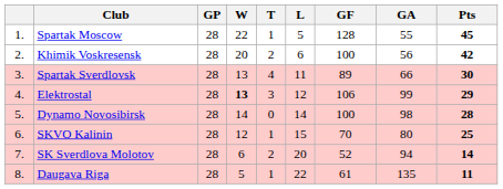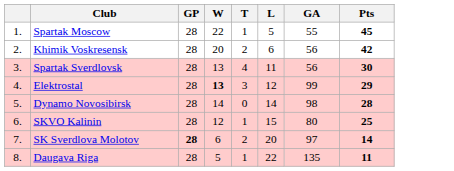 <table class="wikitable">
 <tr>
 <th width="30"></th>
 <th width="200">Club</th>
 <th width="30">GP</th>
 <th width="30">W</th>
 <th width="30">T</th>
 <th width="30">L</th>
-<th width="70">GF</th>
 <th width="70">GA</th>
 <th width="70">Pts</th>
 </tr>
 <tr bgcolor="#FFFFFF" align="center">
 <td>1.</td>
 <td align="left"><a href='#'>Spartak Moscow</a></td>
 <td>28</td>
 <td>22</td>
 <td>1</td>
 <td>5</td>
-<td>128</td>
 <td>55</td>
 <td><strong>45</strong></td>
 </tr>
 <tr bgcolor="#FFFFFF" align="center">
 <td>2.</td>
 <td align="left"><a href='#'>Khimik Voskresensk</a></td>
 <td>28</td>
 <td>20</td>
 <td>2</td>
 <td>6</td>
-<td>100</td>
 <td>56</td>
 <td><strong>42</strong></td>
 </tr>
 <tr bgcolor="#ffcccc" align="center">
 <td>3.</td>
 <td align="left"><a href='#'>Spartak Sverdlovsk</a></td>
 <td>28</td>
 <td>13</td>
 <td>4</td>
 <td>11</td>
-<td>89</td>
-<td>66</td>
+<td>56</td>
 <td><strong>30</strong></td>
 </tr>
 <tr bgcolor="#ffcccc" align="center">
 <td>4.</td>
 <td align="left"><a href='#'>Elektrostal</a></td>
 <td>28</td>
 <td><strong>13</strong></td>
 <td>3</td>
 <td>12</td>
-<td>106</td>
 <td>99</td>
 <td><strong>29</strong></td>
 </tr>
 <tr bgcolor="#ffcccc" align="center">
 <td>5.</td>
 <td align="left"><a href='#'>Dynamo Novosibirsk</a></td>
 <td>28</td>
 <td>14</td>
 <td>0</td>
 <td>14</td>
-<td>100</td>
 <td>98</td>
 <td><strong>28</strong></td>
 </tr>
 <tr bgcolor="#ffcccc" align="center">
 <td>6.</td>
 <td align="left"><a href='#'>SKVO Kalinin</a></td>
 <td>28</td>
 <td>12</td>
 <td>1</td>
 <td>15</td>
-<td>70</td>
 <td>80</td>
 <td><strong>25</strong></td>
 </tr>
 <tr bgcolor="#ffcccc" align="center">
 <td>7.</td>
 <td align="left"><a href='#'>SK Sverdlova Molotov</a></td>
-<td>28</td>
+<td><strong>28</strong></td>
 <td>6</td>
 <td>2</td>
 <td>20</td>
-<td>52</td>
-<td>94</td>
+<td>97</td>
 <td><strong>14</strong></td>
 </tr>
 <tr bgcolor="#ffcccc" align="center">
 <td>8.</td>
 <td align="left"><a href='#'>Daugava Riga</a></td>
 <td>28</td>
 <td>5</td>
 <td>1</td>
 <td>22</td>
-<td>61</td>
 <td>135</td>
 <td><strong>11</strong></td>
 </tr>
 </table>
